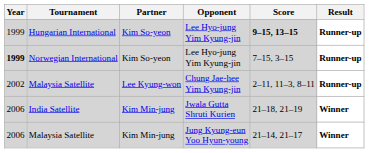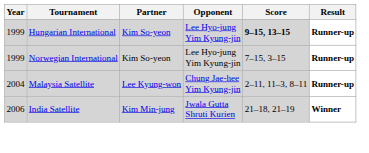 <table class="sortable wikitable" style="font-size: 90%;">
 <tr>
 <th>Year</th>
 <th>Tournament</th>
 <th>Partner</th>
 <th>Opponent</th>
 <th>Score</th>
 <th>Result</th>
 </tr>
 <tr style="background:#D5D5D5">
 <td align="center">1999</td>
 <td align="left"><a href='#'>Hungarian International</a></td>
 <td align="left"> <a href='#'>Kim So-yeon</a></td>
 <td align="left"> <a href='#'>Lee Hyo-jung</a> <br>  <a href='#'>Yim Kyung-jin</a></td>
 <td align="left"><strong>9–15, 13–15</strong></td>
 <td style="text-align:left; background:white"> <strong>Runner-up</strong></td>
 </tr>
 <tr style="background:#D5D5D5">
-<td align="center"><strong>1999</strong></td>
+<td align="center">1999</td>
 <td align="left"><a href='#'>Norwegian International</a></td>
 <td align="left"> Kim So-yeon</td>
 <td align="left"> Lee Hyo-jung <br>  Yim Kyung-jin</td>
 <td align="left">7–15, 3–15</td>
 <td style="text-align:left; background:white"> <strong>Runner-up</strong></td>
 </tr>
 <tr style="background:#D5D5D5">
-<td align="center">2002</td>
+<td align="center">2004</td>
 <td align="left"><a href='#'>Malaysia Satellite</a></td>
 <td align="left"> <a href='#'>Lee Kyung-won</a></td>
 <td align="left"> <a href='#'>Chung Jae-hee</a> <br>  <a href='#'>Yim Kyung-jin</a></td>
 <td align="left">2–11, 11–3, 8–11</td>
 <td style="text-align:left; background:white"> <strong>Runner-up</strong></td>
 </tr>
 <tr style="background:#D5D5D5">
 <td align="center">2006</td>
 <td align="left"><a href='#'>India Satellite</a></td>
 <td align="left"> <a href='#'>Kim Min-jung</a></td>
 <td align="left"> <a href='#'>Jwala Gutta</a> <br>  <a href='#'>Shruti Kurien</a></td>
 <td align="left">21–18, 21–19</td>
 <td style="text-align:left; background:white"> <strong>Winner</strong></td>
 </tr>
-<tr style="background:#D5D5D5">
-<td align="center">2006</td>
-<td align="left">Malaysia Satellite</td>
-<td align="left"> Kim Min-jung</td>
-<td align="left"> <a href='#'>Jung Kyung-eun</a> <br>  <a href='#'>Yoo Hyun-young</a></td>
-<td align="left">21–14, 21–17</td>
-<td style="text-align:left; background:white"> <strong>Winner</strong></td>
-</tr>
 </table>
